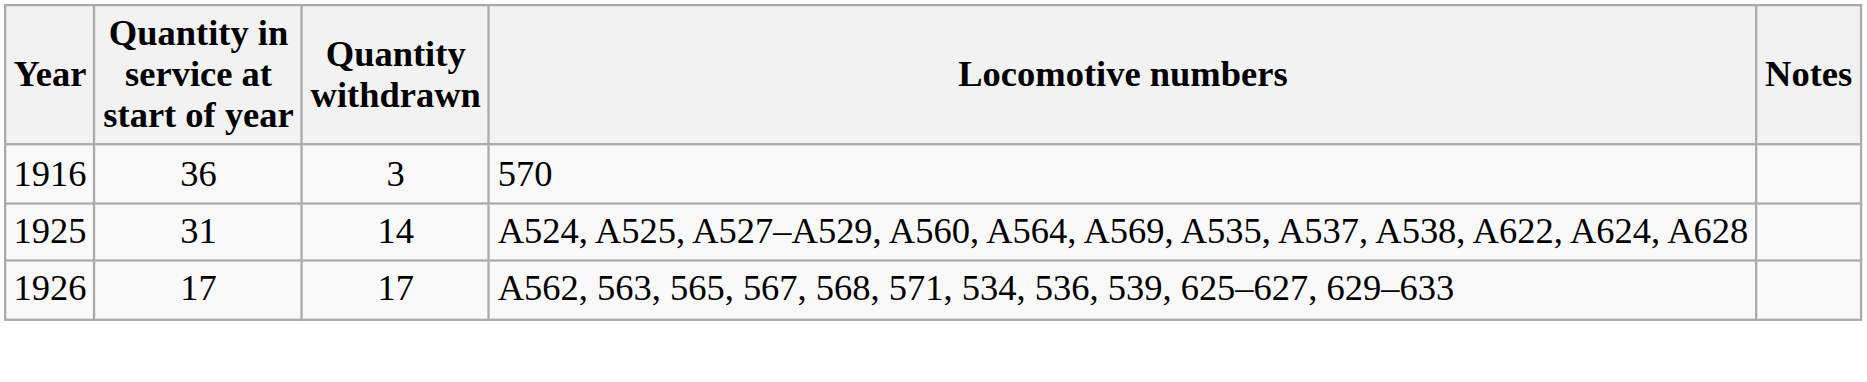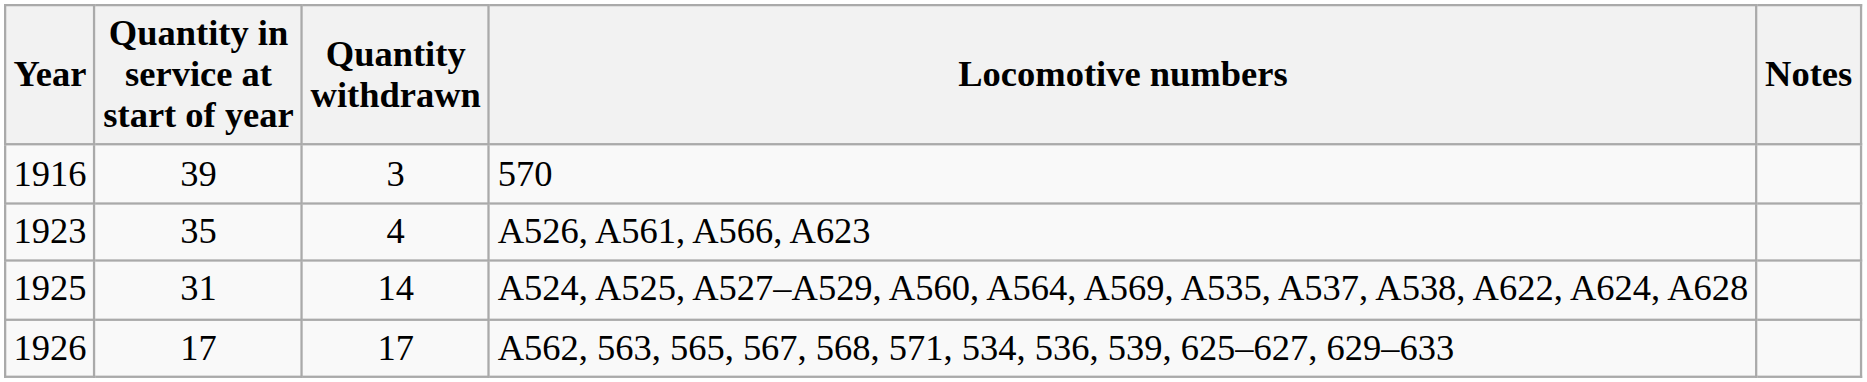 <table class=wikitable style=text-align:center>
 <tr>
 <th>Year</th>
 <th>Quantity in<br>service at<br>start of year</th>
 <th>Quantity<br>withdrawn</th>
 <th>Locomotive numbers</th>
 <th>Notes</th>
 </tr>
 <tr>
 <td>1916</td>
-<td>36</td>
+<td>39</td>
 <td>3</td>
 <td align=left>570</td>
+<td align=left></td>
+</tr>
+<tr>
+<td>1923</td>
+<td>35</td>
+<td>4</td>
+<td align=left>A526, A561, A566, A623</td>
 <td align=left></td>
 </tr>
 <tr>
 <td>1925</td>
 <td>31</td>
 <td>14</td>
 <td align=left>A524, A525, A527–A529, A560, A564, A569, A535, A537, A538, A622, A624, A628</td>
 <td align=left></td>
 </tr>
 <tr>
 <td>1926</td>
 <td>17</td>
 <td>17</td>
 <td align=left>A562, 563, 565, 567, 568, 571, 534, 536, 539, 625–627, 629–633</td>
 <td align=left></td>
 </tr>
 </table>
